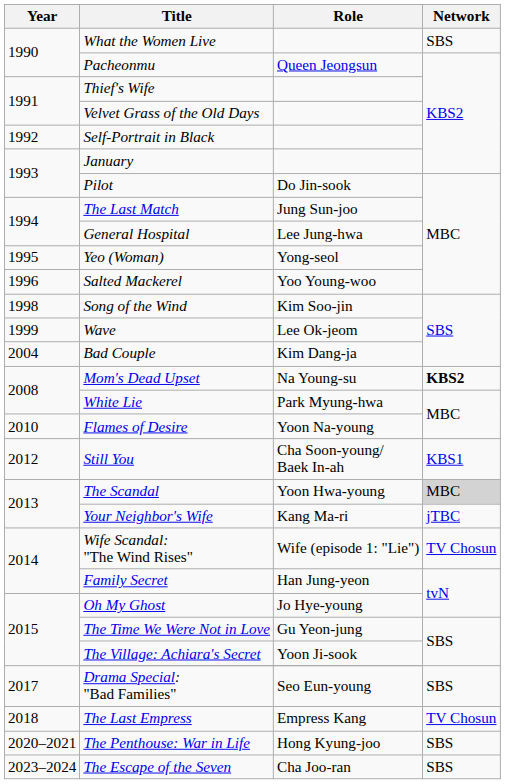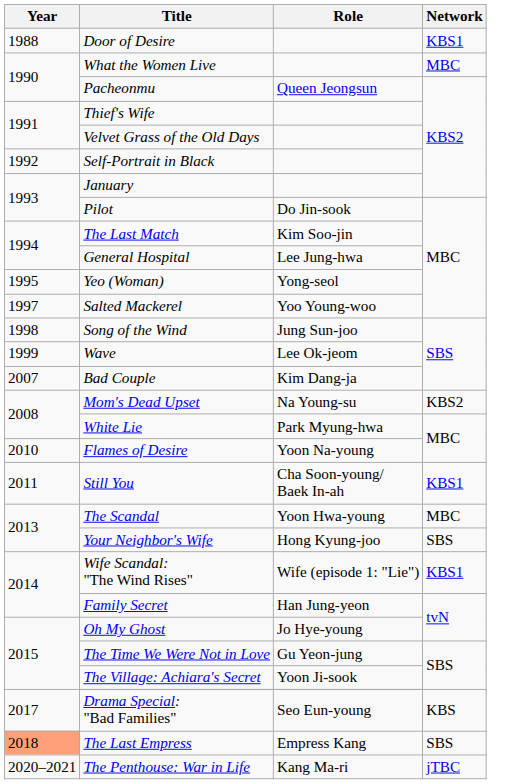 <table class="wikitable">
 <tr>
 <th>Year</th>
 <th>Title</th>
 <th>Role</th>
 <th>Network</th>
 </tr>
 <tr>
+<td>1988</td>
+<td><em>Door of Desire</em></td>
+<td></td>
+<td><a href='#'>KBS1</a></td>
+</tr>
+<tr>
 <td rowspan=2>1990</td>
 <td><em>What the Women Live</em></td>
 <td></td>
-<td>SBS</td>
+<td><a href='#'>MBC</a></td>
 </tr>
 <tr>
 <td><em>Pacheonmu</em></td>
 <td><a href='#'>Queen Jeongsun</a></td>
 <td rowspan=5><a href='#'>KBS2</a></td>
 </tr>
 <tr>
 <td rowspan=2>1991</td>
 <td><em>Thief's Wife</em></td>
 <td></td>
 </tr>
 <tr>
 <td><em>Velvet Grass of the Old Days</em></td>
 <td></td>
 </tr>
 <tr>
 <td>1992</td>
 <td><em>Self-Portrait in Black</em></td>
 <td></td>
 </tr>
 <tr>
 <td rowspan=2>1993</td>
 <td><em>January</em></td>
 <td></td>
 </tr>
 <tr>
 <td><em>Pilot</em></td>
 <td>Do Jin-sook</td>
 <td rowspan=5>MBC</td>
 </tr>
 <tr>
 <td rowspan=2>1994</td>
 <td><em><a href='#'>The Last Match</a></em></td>
-<td>Jung Sun-joo</td>
+<td>Kim Soo-jin</td>
 </tr>
 <tr>
 <td><em>General Hospital</em></td>
 <td>Lee Jung-hwa</td>
 </tr>
 <tr>
 <td>1995</td>
 <td><em>Yeo (Woman)</em></td>
 <td>Yong-seol</td>
 </tr>
 <tr>
-<td>1996</td>
+<td>1997</td>
 <td><em>Salted Mackerel</em></td>
 <td>Yoo Young-woo</td>
 </tr>
 <tr>
 <td>1998</td>
 <td><em>Song of the Wind</em></td>
-<td>Kim Soo-jin</td>
+<td>Jung Sun-joo</td>
 <td rowspan=3><a href='#'>SBS</a></td>
 </tr>
 <tr>
 <td>1999</td>
 <td><em>Wave</em></td>
 <td>Lee Ok-jeom</td>
 </tr>
 <tr>
-<td>2004</td>
+<td>2007</td>
 <td><em>Bad Couple</em></td>
 <td>Kim Dang-ja</td>
 </tr>
 <tr>
 <td rowspan=2>2008</td>
 <td><em><a href='#'>Mom's Dead Upset</a></em></td>
 <td>Na Young-su</td>
-<td><strong>KBS2</strong></td>
+<td>KBS2</td>
 </tr>
 <tr>
 <td><em><a href='#'>White Lie</a></em></td>
 <td>Park Myung-hwa</td>
 <td rowspan=2>MBC</td>
 </tr>
 <tr>
 <td>2010</td>
 <td><em><a href='#'>Flames of Desire</a></em></td>
 <td>Yoon Na-young</td>
 </tr>
 <tr>
-<td>2012</td>
+<td>2011</td>
 <td><em><a href='#'>Still You</a></em></td>
 <td>Cha Soon-young/<br>Baek In-ah</td>
 <td><a href='#'>KBS1</a></td>
 </tr>
 <tr>
 <td rowspan=2>2013</td>
 <td><em><a href='#'>The Scandal</a></em></td>
 <td>Yoon Hwa-young</td>
-<td style="background: lightgrey;">MBC</td>
+<td>MBC</td>
 </tr>
 <tr>
 <td><em><a href='#'>Your Neighbor's Wife</a></em></td>
-<td>Kang Ma-ri</td>
-<td><a href='#'>jTBC</a></td>
+<td>Hong Kyung-joo</td>
+<td>SBS</td>
 </tr>
 <tr>
 <td rowspan=2>2014</td>
 <td><em>Wife Scandal:</em><br>"The Wind Rises"</td>
 <td>Wife (episode 1: "Lie")</td>
-<td><a href='#'>TV Chosun</a></td>
+<td><a href='#'>KBS1</a></td>
 </tr>
 <tr>
 <td><em><a href='#'>Family Secret</a></em></td>
 <td>Han Jung-yeon</td>
 <td rowspan=2><a href='#'>tvN</a></td>
 </tr>
 <tr>
 <td rowspan=3>2015</td>
 <td><em><a href='#'>Oh My Ghost</a></em></td>
 <td>Jo Hye-young</td>
 </tr>
 <tr>
 <td><em><a href='#'>The Time We Were Not in Love</a></em></td>
 <td>Gu Yeon-jung</td>
 <td rowspan=3>SBS</td>
 </tr>
 <tr>
 <td><em><a href='#'>The Village: Achiara's Secret</a></em></td>
 <td>Yoon Ji-sook</td>
 </tr>
 <tr>
 <td rowspan=2>2017</td>
 </tr>
 <tr>
 <td><em><a href='#'>Drama Special</a>:</em><br>"Bad Families"</td>
 <td>Seo Eun-young</td>
-<td>SBS</td>
+<td>KBS</td>
 </tr>
 <tr>
-<td>2018</td>
+<td style="background: lightsalmon;">2018</td>
 <td><em><a href='#'>The Last Empress</a></em></td>
 <td>Empress Kang</td>
-<td><a href='#'>TV Chosun</a></td>
+<td>SBS</td>
 </tr>
 <tr>
 <td>2020–2021</td>
 <td><em><a href='#'>The Penthouse: War in Life</a></em></td>
-<td>Hong Kyung-joo</td>
-<td>SBS</td>
-</tr>
-<tr>
-<td>2023–2024</td>
-<td><em><a href='#'>The Escape of the Seven</a></em></td>
-<td>Cha Joo-ran</td>
-<td>SBS</td>
+<td>Kang Ma-ri</td>
+<td><a href='#'>jTBC</a></td>
 </tr>
 </table>
